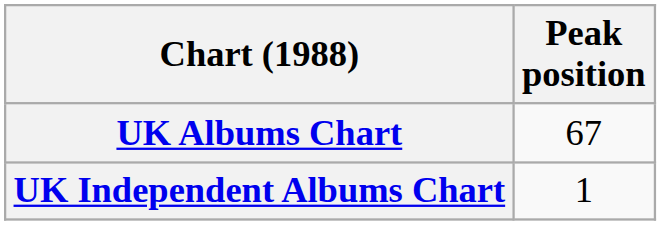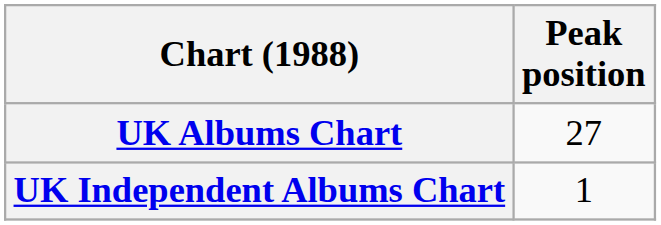 <table class="wikitable plainrowheaders" style="text-align:center">
 <tr>
 <th scope="col">Chart (1988)</th>
 <th scope="col">Peak<br>position</th>
 </tr>
 <tr>
 <th scope="row"><a href='#'>UK Albums Chart</a></th>
-<td>67</td>
+<td>27</td>
 </tr>
 <tr>
 <th scope="row"><a href='#'>UK Independent Albums Chart</a></th>
 <td>1</td>
 </tr>
 </table>
